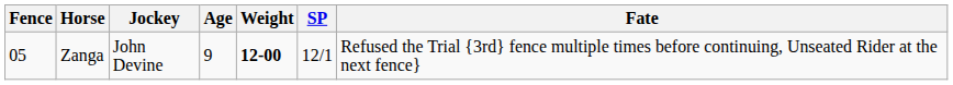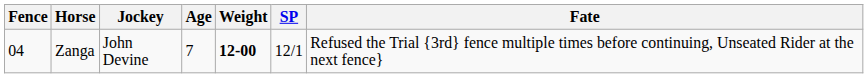 <table class="wikitable sortable">
 <tr>
 <th>Fence</th>
 <th>Horse</th>
 <th>Jockey</th>
 <th>Age</th>
 <th>Weight</th>
 <th><a href='#'>SP</a></th>
 <th>Fate</th>
 </tr>
 <tr>
-<td>05</td>
+<td>04</td>
 <td>Zanga</td>
 <td>John Devine</td>
-<td>9</td>
+<td>7</td>
 <td><strong>12-00</strong></td>
 <td>12/1</td>
 <td>Refused the Trial {3rd} fence multiple times before continuing, Unseated Rider at the next fence}</td>
 </tr>
 </table>
